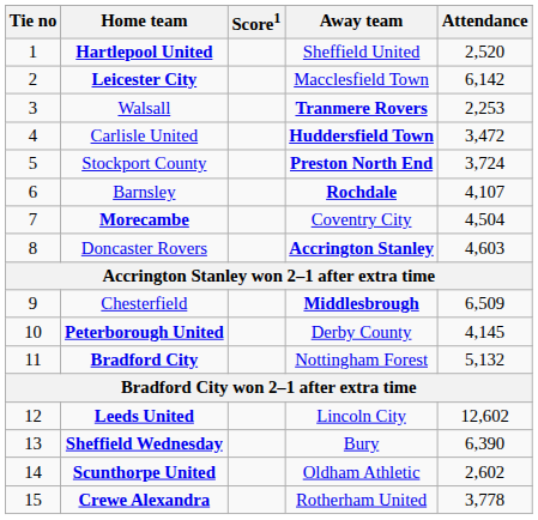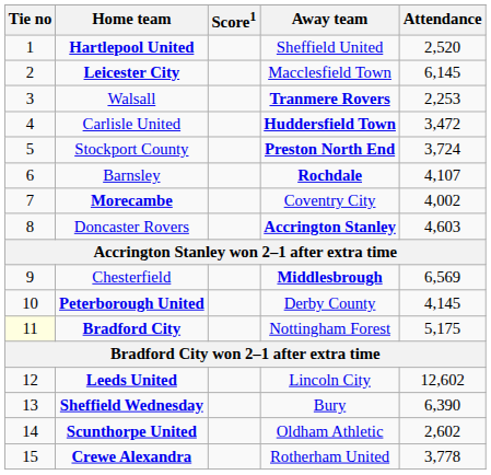 <table class="wikitable" style="text-align: center">
 <tr>
 </tr>
 <tr>
 <th>Tie no</th>
 <th>Home team</th>
 <th>Score<sup>1</sup></th>
 <th>Away team</th>
 <th>Attendance</th>
 </tr>
 <tr>
 <td>1</td>
 <td><strong><a href='#'>Hartlepool United</a></strong></td>
 <td></td>
 <td><a href='#'>Sheffield United</a></td>
 <td>2,520</td>
 </tr>
 <tr>
 <td>2</td>
 <td><strong><a href='#'>Leicester City</a></strong></td>
 <td></td>
 <td><a href='#'>Macclesfield Town</a></td>
-<td>6,142</td>
+<td>6,145</td>
 </tr>
 <tr>
 <td>3</td>
 <td><a href='#'>Walsall</a></td>
 <td></td>
 <td><strong><a href='#'>Tranmere Rovers</a></strong></td>
 <td>2,253</td>
 </tr>
 <tr>
 <td>4</td>
 <td><a href='#'>Carlisle United</a></td>
 <td></td>
 <td><strong><a href='#'>Huddersfield Town</a></strong></td>
 <td>3,472</td>
 </tr>
 <tr>
 <td>5</td>
 <td><a href='#'>Stockport County</a></td>
 <td></td>
 <td><strong><a href='#'>Preston North End</a></strong></td>
 <td>3,724</td>
 </tr>
 <tr>
 <td>6</td>
 <td><a href='#'>Barnsley</a></td>
 <td></td>
 <td><strong><a href='#'>Rochdale</a></strong></td>
 <td>4,107</td>
 </tr>
 <tr>
 <td>7</td>
 <td><strong><a href='#'>Morecambe</a></strong></td>
 <td></td>
 <td><a href='#'>Coventry City</a></td>
-<td>4,504</td>
+<td>4,002</td>
 </tr>
 <tr>
 <td>8</td>
 <td><a href='#'>Doncaster Rovers</a></td>
 <td></td>
 <td><strong><a href='#'>Accrington Stanley</a></strong></td>
 <td>4,603</td>
 </tr>
 <tr>
 <th colspan="5">Accrington Stanley won 2–1 after extra time</th>
 </tr>
 <tr>
 <td>9</td>
 <td><a href='#'>Chesterfield</a></td>
 <td></td>
 <td><strong><a href='#'>Middlesbrough</a></strong></td>
-<td>6,509</td>
+<td>6,569</td>
 </tr>
 <tr>
 <td>10</td>
 <td><strong><a href='#'>Peterborough United</a></strong></td>
 <td></td>
 <td><a href='#'>Derby County</a></td>
 <td>4,145</td>
 </tr>
 <tr>
-<td>11</td>
+<td style="background: lightyellow;">11</td>
 <td><strong><a href='#'>Bradford City</a></strong></td>
 <td></td>
 <td><a href='#'>Nottingham Forest</a></td>
-<td>5,132</td>
+<td>5,175</td>
 </tr>
 <tr>
 <th colspan="5">Bradford City won 2–1 after extra time</th>
 </tr>
 <tr>
 <td>12</td>
 <td><strong><a href='#'>Leeds United</a></strong></td>
 <td></td>
 <td><a href='#'>Lincoln City</a></td>
 <td>12,602</td>
 </tr>
 <tr>
 <td>13</td>
 <td><strong><a href='#'>Sheffield Wednesday</a></strong></td>
 <td></td>
 <td><a href='#'>Bury</a></td>
 <td>6,390</td>
 </tr>
 <tr>
 <td>14</td>
 <td><strong><a href='#'>Scunthorpe United</a></strong></td>
 <td></td>
 <td><a href='#'>Oldham Athletic</a></td>
 <td>2,602</td>
 </tr>
 <tr>
 <td>15</td>
 <td><strong><a href='#'>Crewe Alexandra</a></strong></td>
 <td></td>
 <td><a href='#'>Rotherham United</a></td>
 <td>3,778</td>
 </tr>
 </table>
